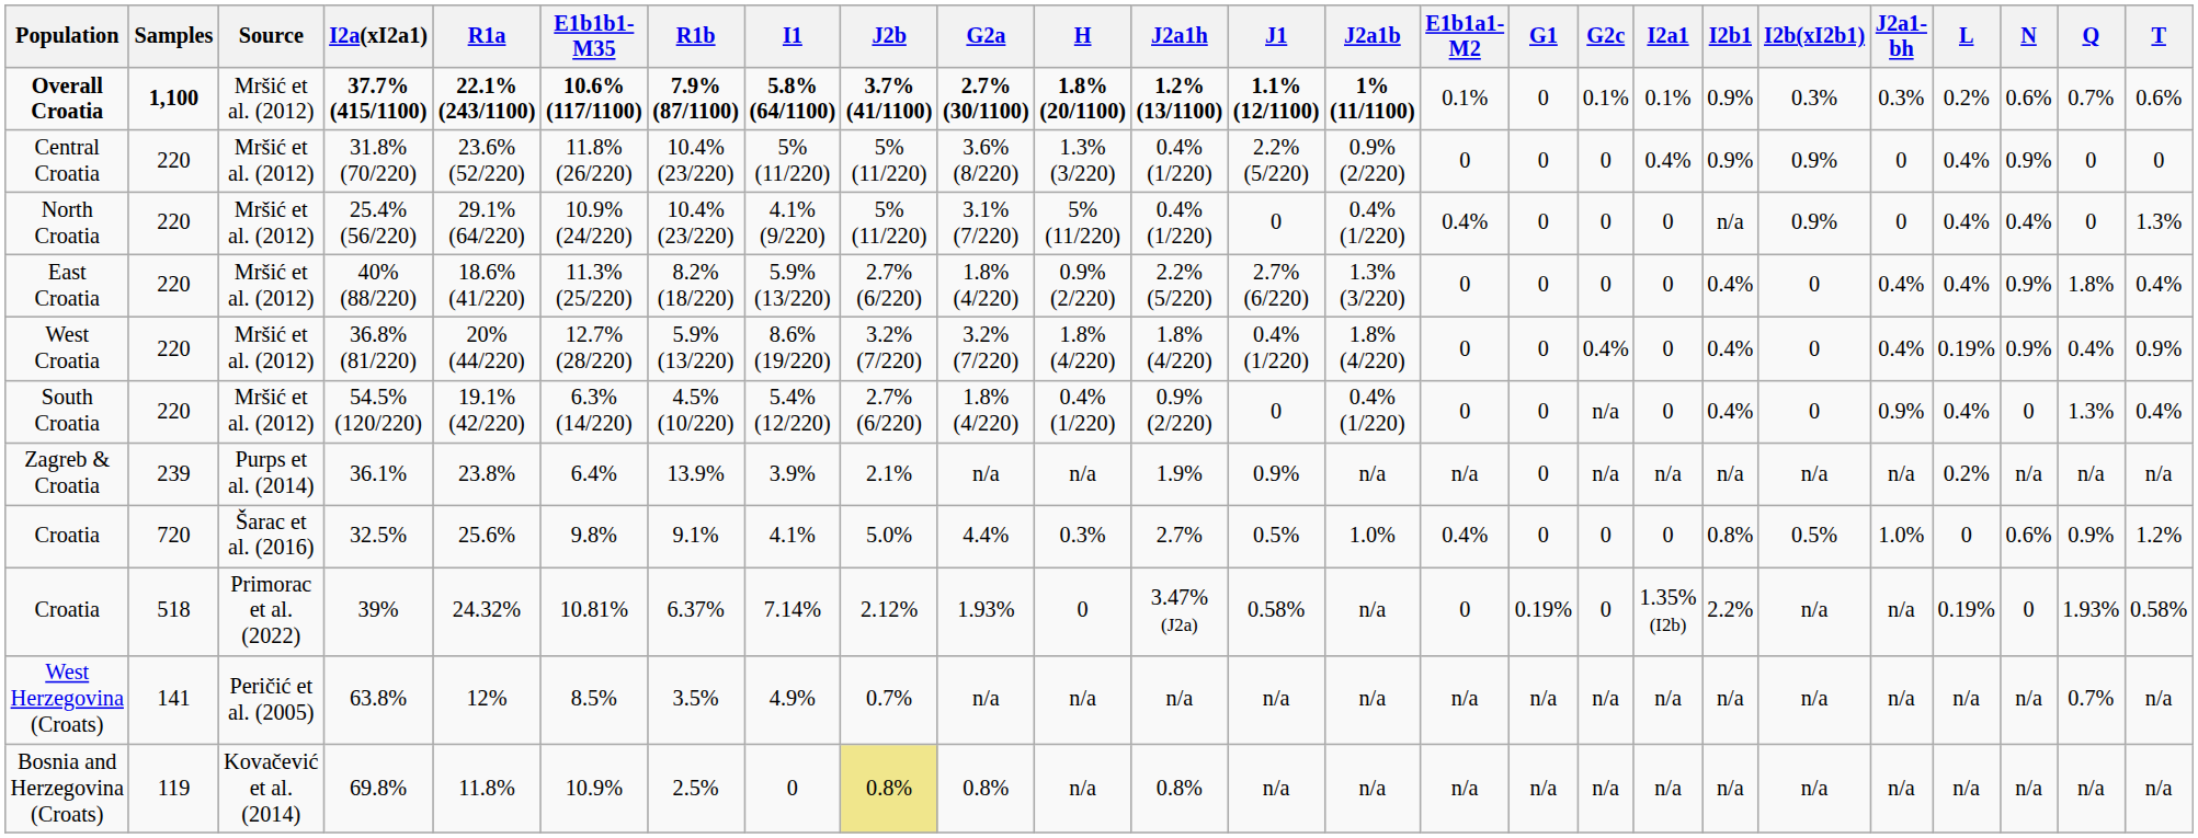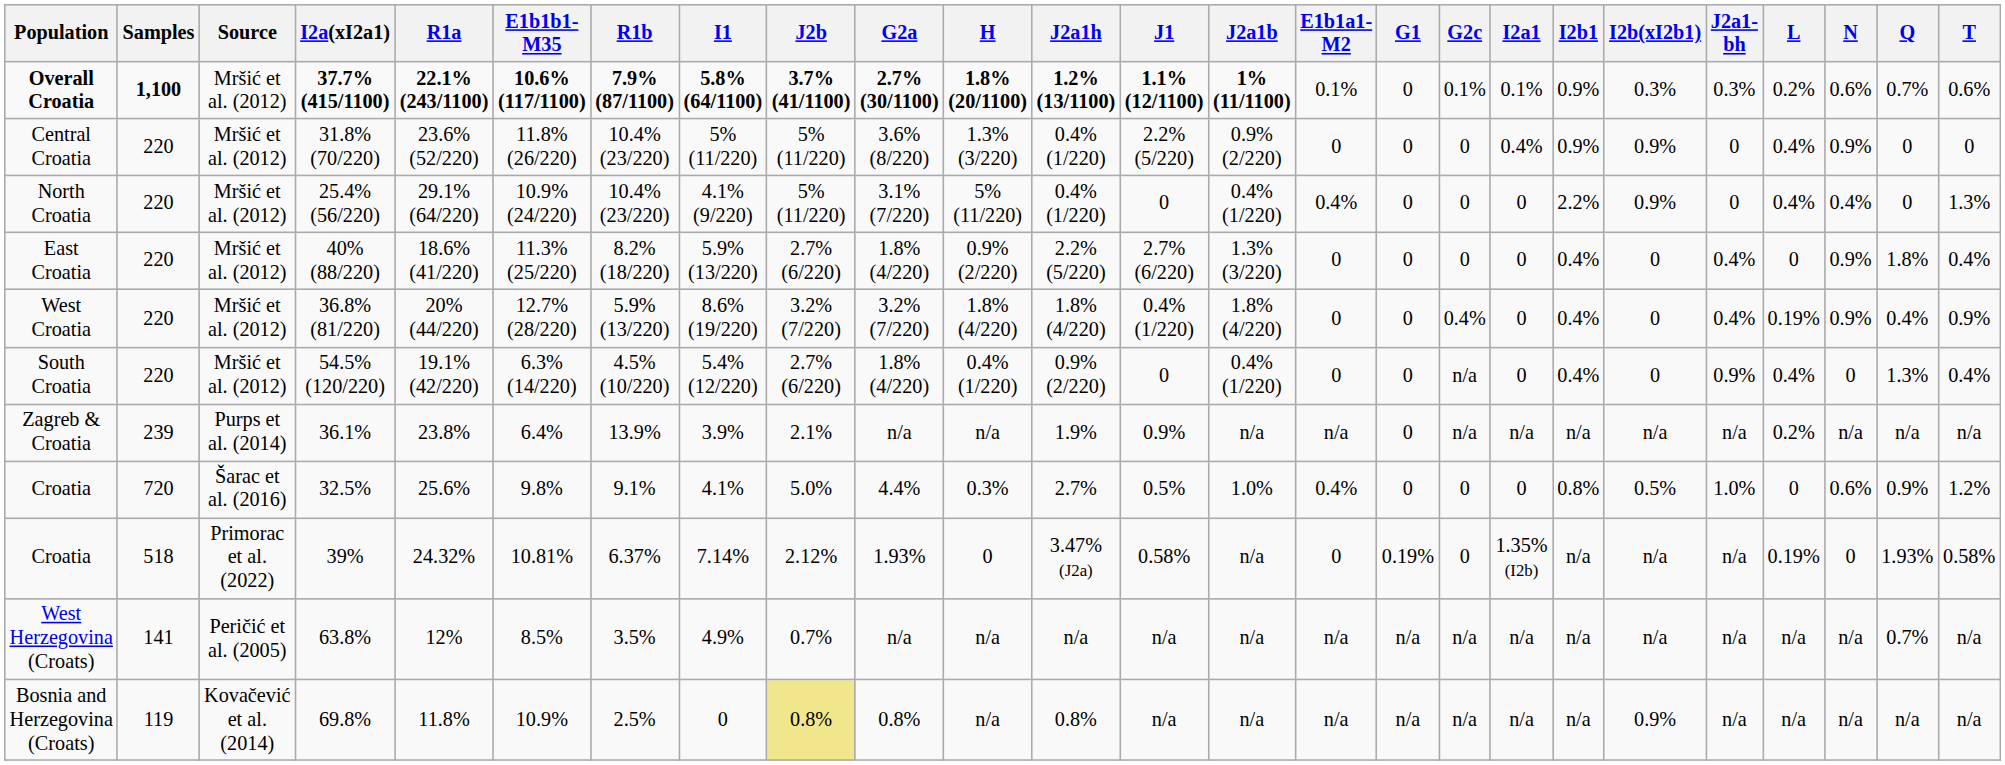 <table class="wikitable" style="text-align:center; font-size: 80%">
 <tr>
 <th>Population</th>
 <th>Samples</th>
 <th>Source</th>
 <th><a href='#'>I2a</a>(xI2a1)</th>
 <th><a href='#'>R1a</a></th>
 <th><a href='#'>E1b1b1-M35</a></th>
 <th><a href='#'>R1b</a></th>
 <th><a href='#'>I1</a></th>
 <th><a href='#'>J2b</a></th>
 <th><a href='#'>G2a</a></th>
 <th><a href='#'>H</a></th>
 <th><a href='#'>J2a1h</a></th>
 <th><a href='#'>J1</a></th>
 <th><a href='#'>J2a1b</a></th>
 <th><a href='#'>E1b1a1-M2</a></th>
 <th><a href='#'>G1</a></th>
 <th><a href='#'>G2c</a></th>
 <th><a href='#'>I2a1</a></th>
 <th><a href='#'>I2b1</a></th>
 <th><a href='#'>I2b(xI2b1)</a></th>
 <th><a href='#'>J2a1-bh</a></th>
 <th><a href='#'>L</a></th>
 <th><a href='#'>N</a></th>
 <th><a href='#'>Q</a></th>
 <th><a href='#'>T</a></th>
 </tr>
 <tr>
 <td><strong>Overall Croatia</strong></td>
 <td><strong>1,100</strong></td>
 <td>Mršić et al. (2012)</td>
 <td><strong>37.7%<br>(415/1100)</strong></td>
 <td><strong>22.1%<br>(243/1100)</strong></td>
 <td><strong>10.6%<br>(117/1100)</strong></td>
 <td><strong>7.9%<br>(87/1100)</strong></td>
 <td><strong>5.8%<br>(64/1100)</strong></td>
 <td><strong>3.7%<br>(41/1100)</strong></td>
 <td><strong>2.7%<br>(30/1100)</strong></td>
 <td><strong>1.8%<br>(20/1100)</strong></td>
 <td><strong>1.2%<br>(13/1100)</strong></td>
 <td><strong>1.1%<br>(12/1100)</strong></td>
 <td><strong>1%<br>(11/1100)</strong></td>
 <td>0.1%</td>
 <td>0</td>
 <td>0.1%</td>
 <td>0.1%</td>
 <td>0.9%</td>
 <td>0.3%</td>
 <td>0.3%</td>
 <td>0.2%</td>
 <td>0.6%</td>
 <td>0.7%</td>
 <td>0.6%</td>
 </tr>
 <tr>
 <td>Central Croatia</td>
 <td>220</td>
 <td>Mršić et al. (2012)</td>
 <td>31.8%<br>(70/220)</td>
 <td>23.6%<br>(52/220)</td>
 <td>11.8%<br>(26/220)</td>
 <td>10.4%<br>(23/220)</td>
 <td>5%<br>(11/220)</td>
 <td>5%<br>(11/220)</td>
 <td>3.6%<br>(8/220)</td>
 <td>1.3%<br>(3/220)</td>
 <td>0.4%<br>(1/220)</td>
 <td>2.2%<br>(5/220)</td>
 <td>0.9%<br>(2/220)</td>
 <td>0</td>
 <td>0</td>
 <td>0</td>
 <td>0.4%</td>
 <td>0.9%</td>
 <td>0.9%</td>
 <td>0</td>
 <td>0.4%</td>
 <td>0.9%</td>
 <td>0</td>
 <td>0</td>
 </tr>
 <tr>
 <td>North Croatia</td>
 <td>220</td>
 <td>Mršić et al. (2012)</td>
 <td>25.4%<br>(56/220)</td>
 <td>29.1%<br>(64/220)</td>
 <td>10.9%<br>(24/220)</td>
 <td>10.4%<br>(23/220)</td>
 <td>4.1%<br>(9/220)</td>
 <td>5%<br>(11/220)</td>
 <td>3.1%<br>(7/220)</td>
 <td>5%<br>(11/220)</td>
 <td>0.4%<br>(1/220)</td>
 <td>0</td>
 <td>0.4%<br>(1/220)</td>
 <td>0.4%</td>
 <td>0</td>
 <td>0</td>
 <td>0</td>
-<td>n/a</td>
+<td>2.2%</td>
 <td>0.9%</td>
 <td>0</td>
 <td>0.4%</td>
 <td>0.4%</td>
 <td>0</td>
 <td>1.3%</td>
 </tr>
 <tr>
 <td>East<br>Croatia</td>
 <td>220</td>
 <td>Mršić et al. (2012)</td>
 <td>40%<br>(88/220)</td>
 <td>18.6%<br>(41/220)</td>
 <td>11.3%<br>(25/220)</td>
 <td>8.2%<br>(18/220)</td>
 <td>5.9%<br>(13/220)</td>
 <td>2.7%<br>(6/220)</td>
 <td>1.8%<br>(4/220)</td>
 <td>0.9%<br>(2/220)</td>
 <td>2.2%<br>(5/220)</td>
 <td>2.7%<br>(6/220)</td>
 <td>1.3%<br>(3/220)</td>
 <td>0</td>
 <td>0</td>
 <td>0</td>
 <td>0</td>
 <td>0.4%</td>
 <td>0</td>
 <td>0.4%</td>
-<td>0.4%</td>
+<td>0</td>
 <td>0.9%</td>
 <td>1.8%</td>
 <td>0.4%</td>
 </tr>
 <tr>
 <td>West Croatia</td>
 <td>220</td>
 <td>Mršić et al. (2012)</td>
 <td>36.8%<br>(81/220)</td>
 <td>20%<br>(44/220)</td>
 <td>12.7%<br>(28/220)</td>
 <td>5.9%<br>(13/220)</td>
 <td>8.6%<br>(19/220)</td>
 <td>3.2%<br>(7/220)</td>
 <td>3.2%<br>(7/220)</td>
 <td>1.8%<br>(4/220)</td>
 <td>1.8%<br>(4/220)</td>
 <td>0.4%<br>(1/220)</td>
 <td>1.8%<br>(4/220)</td>
 <td>0</td>
 <td>0</td>
 <td>0.4%</td>
 <td>0</td>
 <td>0.4%</td>
 <td>0</td>
 <td>0.4%</td>
 <td>0.19%</td>
 <td>0.9%</td>
 <td>0.4%</td>
 <td>0.9%</td>
 </tr>
 <tr>
 <td>South Croatia</td>
 <td>220</td>
 <td>Mršić et al. (2012)</td>
 <td>54.5%<br>(120/220)</td>
 <td>19.1%<br>(42/220)</td>
 <td>6.3%<br>(14/220)</td>
 <td>4.5%<br>(10/220)</td>
 <td>5.4%<br>(12/220)</td>
 <td>2.7%<br>(6/220)</td>
 <td>1.8%<br>(4/220)</td>
 <td>0.4%<br>(1/220)</td>
 <td>0.9%<br>(2/220)</td>
 <td>0</td>
 <td>0.4%<br>(1/220)</td>
 <td>0</td>
 <td>0</td>
 <td>n/a</td>
 <td>0</td>
 <td>0.4%</td>
 <td>0</td>
 <td>0.9%</td>
 <td>0.4%</td>
 <td>0</td>
 <td>1.3%</td>
 <td>0.4%</td>
 </tr>
 <tr>
 <td>Zagreb & Croatia</td>
 <td>239</td>
 <td>Purps et al. (2014)</td>
 <td>36.1%</td>
 <td>23.8%</td>
 <td>6.4%</td>
 <td>13.9%</td>
 <td>3.9%</td>
 <td>2.1%</td>
 <td>n/a</td>
 <td>n/a</td>
 <td>1.9%</td>
 <td>0.9%</td>
 <td>n/a</td>
 <td>n/a</td>
 <td>0</td>
 <td>n/a</td>
 <td>n/a</td>
 <td>n/a</td>
 <td>n/a</td>
 <td>n/a</td>
 <td>0.2%</td>
 <td>n/a</td>
 <td>n/a</td>
 <td>n/a</td>
 </tr>
 <tr>
 <td>Croatia</td>
 <td>720</td>
 <td>Šarac et al. (2016)</td>
 <td>32.5%</td>
 <td>25.6%</td>
 <td>9.8%</td>
 <td>9.1%</td>
 <td>4.1%</td>
 <td>5.0%</td>
 <td>4.4%</td>
 <td>0.3%</td>
 <td>2.7%</td>
 <td>0.5%</td>
 <td>1.0%</td>
 <td>0.4%</td>
 <td>0</td>
 <td>0</td>
 <td>0</td>
 <td>0.8%</td>
 <td>0.5%</td>
 <td>1.0%</td>
 <td>0</td>
 <td>0.6%</td>
 <td>0.9%</td>
 <td>1.2%</td>
 </tr>
 <tr>
 <td>Croatia</td>
 <td>518</td>
 <td>Primorac et al. (2022)</td>
 <td>39%</td>
 <td>24.32%</td>
 <td>10.81%</td>
 <td>6.37%</td>
 <td>7.14%</td>
 <td>2.12%</td>
 <td>1.93%</td>
 <td>0</td>
 <td>3.47% <small>(J2a)</small></td>
 <td>0.58%</td>
 <td>n/a</td>
 <td>0</td>
 <td>0.19%</td>
 <td>0</td>
 <td>1.35% <small>(I2b)</small></td>
-<td>2.2%</td>
+<td>n/a</td>
 <td>n/a</td>
 <td>n/a</td>
 <td>0.19%</td>
 <td>0</td>
 <td>1.93%</td>
 <td>0.58%</td>
 </tr>
 <tr>
 <td><a href='#'>West Herzegovina</a> (Croats)</td>
 <td>141</td>
 <td>Peričić et al. (2005)</td>
 <td>63.8%</td>
 <td>12%</td>
 <td>8.5%</td>
 <td>3.5%</td>
 <td>4.9%</td>
 <td>0.7%</td>
 <td>n/a</td>
 <td>n/a</td>
 <td>n/a</td>
 <td>n/a</td>
 <td>n/a</td>
 <td>n/a</td>
 <td>n/a</td>
 <td>n/a</td>
 <td>n/a</td>
 <td>n/a</td>
 <td>n/a</td>
 <td>n/a</td>
 <td>n/a</td>
 <td>n/a</td>
 <td>0.7%</td>
 <td>n/a</td>
 </tr>
 <tr>
 <td>Bosnia and Herzegovina (Croats)</td>
 <td>119</td>
 <td>Kovačević et al. (2014)</td>
 <td>69.8%</td>
 <td>11.8%</td>
 <td>10.9%</td>
 <td>2.5%</td>
 <td>0</td>
 <td style="background: khaki;">0.8%</td>
 <td>0.8%</td>
 <td>n/a</td>
 <td>0.8%</td>
 <td>n/a</td>
 <td>n/a</td>
 <td>n/a</td>
 <td>n/a</td>
 <td>n/a</td>
 <td>n/a</td>
 <td>n/a</td>
-<td>n/a</td>
+<td>0.9%</td>
 <td>n/a</td>
 <td>n/a</td>
 <td>n/a</td>
 <td>n/a</td>
 <td>n/a</td>
 </tr>
 </table>
